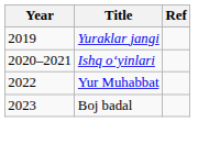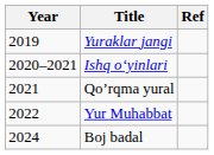 <table class="wikitable sortable">
 <tr>
 <th>Year</th>
 <th>Title</th>
 <th>Ref</th>
 </tr>
 <tr>
 <td>2019</td>
 <td><em><a href='#'>Yuraklar jangi</a></em></td>
 <td></td>
 </tr>
 <tr>
 <td>2020–2021</td>
 <td><em><a href='#'>Ishq oʻyinlari</a></em></td>
 <td></td>
 </tr>
 <tr>
+<td>2021</td>
+<td>Qo’rqma yural</td>
+<td></td>
+</tr>
+<tr>
 <td>2022</td>
 <td><a href='#'>Yur Muhabbat</a></td>
 <td></td>
 </tr>
 <tr>
-<td>2023</td>
+<td>2024</td>
 <td>Boj badal</td>
 <td></td>
 </tr>
 </table>
